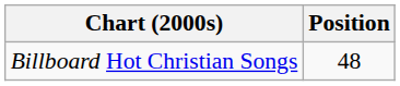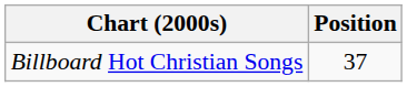 <table class="wikitable">
 <tr>
 <th>Chart (2000s)</th>
 <th>Position</th>
 </tr>
 <tr>
 <td><em>Billboard</em> <a href='#'>Hot Christian Songs</a></td>
-<td align="center">48</td>
+<td align="center">37</td>
 </tr>
 </table>
